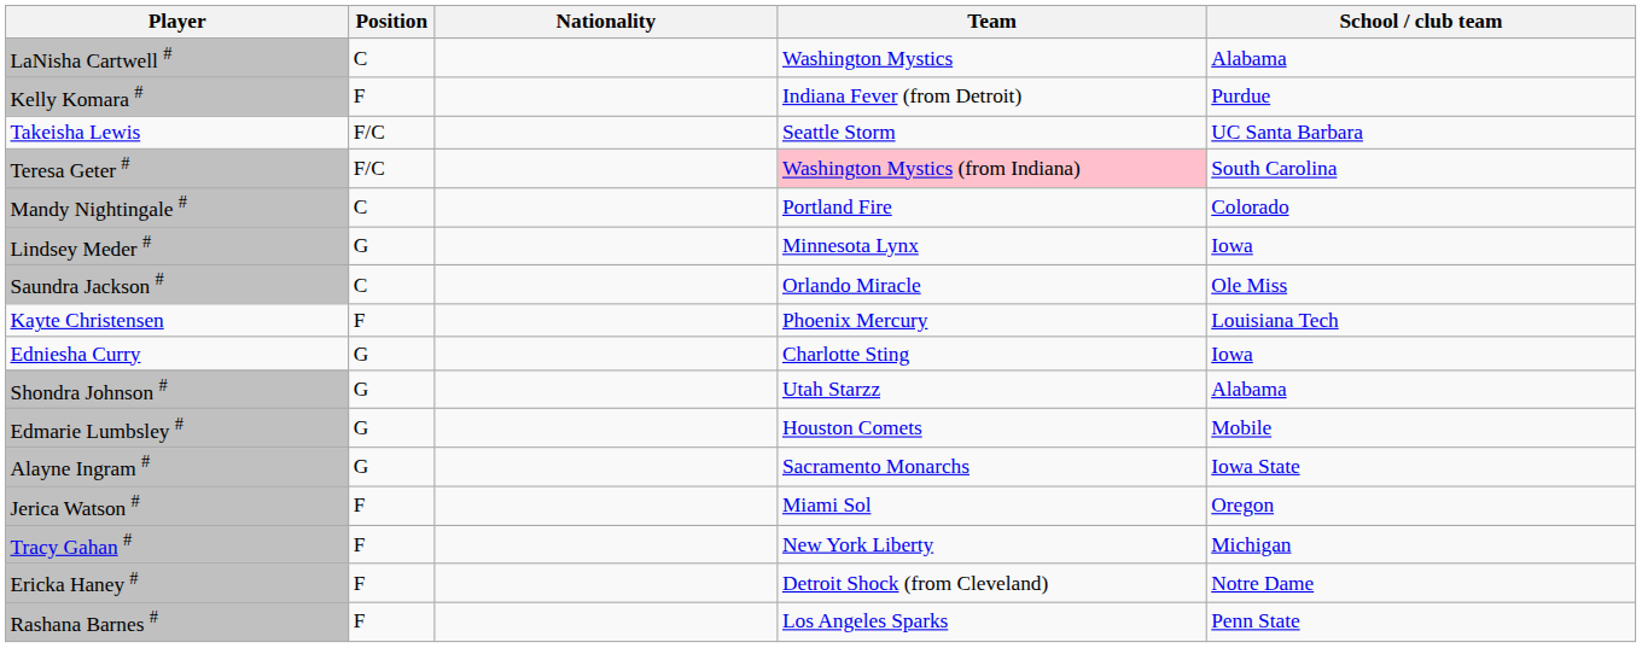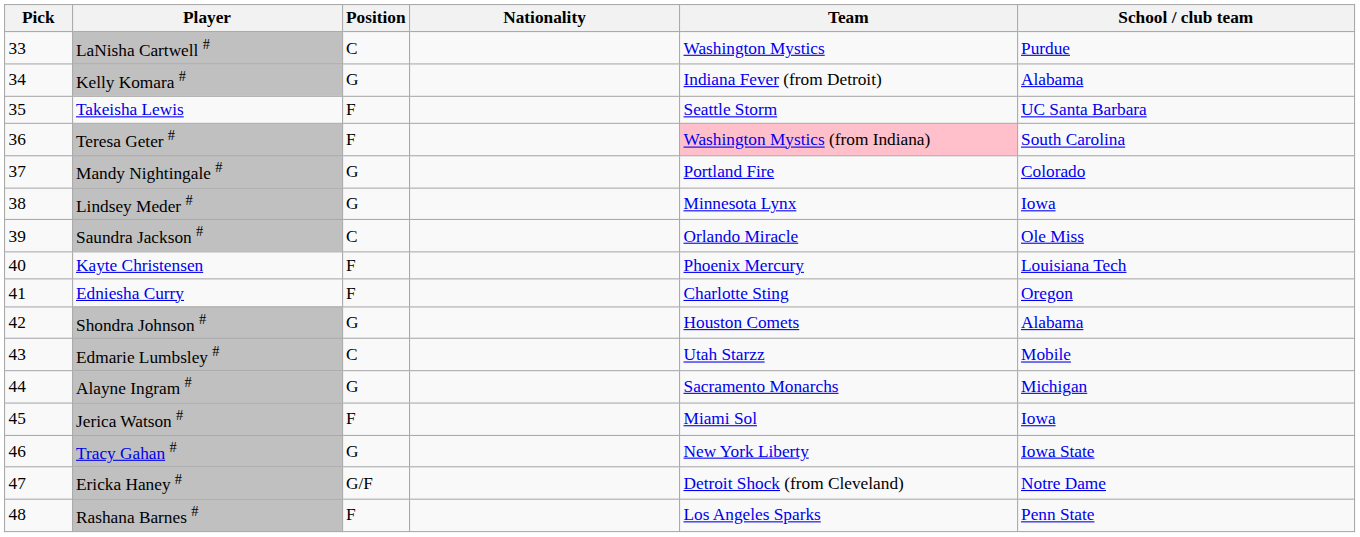 <table class="wikitable sortable">
 <tr>
+<th style="width:5%;">Pick</th>
 <th style="width:20%;">Player</th>
 <th style="width:5%;">Position</th>
 <th style="width:20%;">Nationality</th>
 <th style="width:25%;">Team</th>
 <th style="width:25%;">School / club team</th>
 </tr>
 <tr>
+<td>33</td>
 <td bgcolor=#C0C0C0>LaNisha Cartwell <sup>#</sup></td>
 <td>C</td>
 <td></td>
 <td><a href='#'>Washington Mystics</a></td>
+<td><a href='#'>Purdue</a></td>
+</tr>
+<tr>
+<td>34</td>
+<td bgcolor=#C0C0C0>Kelly Komara <sup>#</sup></td>
+<td>G</td>
+<td></td>
+<td><a href='#'>Indiana Fever</a> (from Detroit)</td>
 <td><a href='#'>Alabama</a></td>
 </tr>
 <tr>
-<td bgcolor=#C0C0C0>Kelly Komara <sup>#</sup></td>
+<td>35</td>
+<td><a href='#'>Takeisha Lewis</a></td>
 <td>F</td>
-<td></td>
-<td><a href='#'>Indiana Fever</a> (from Detroit)</td>
-<td><a href='#'>Purdue</a></td>
-</tr>
-<tr>
-<td><a href='#'>Takeisha Lewis</a></td>
-<td>F/C</td>
 <td></td>
 <td><a href='#'>Seattle Storm</a></td>
 <td><a href='#'>UC Santa Barbara</a></td>
 </tr>
 <tr>
+<td>36</td>
 <td bgcolor=#C0C0C0>Teresa Geter <sup>#</sup></td>
-<td>F/C</td>
+<td>F</td>
 <td></td>
 <td style="background: pink;"><a href='#'>Washington Mystics</a> (from Indiana)</td>
 <td><a href='#'>South Carolina</a></td>
 </tr>
 <tr>
+<td>37</td>
 <td bgcolor=#C0C0C0>Mandy Nightingale <sup>#</sup></td>
-<td>C</td>
+<td>G</td>
 <td></td>
 <td><a href='#'>Portland Fire</a></td>
 <td><a href='#'>Colorado</a></td>
 </tr>
 <tr>
+<td>38</td>
 <td bgcolor=#C0C0C0>Lindsey Meder <sup>#</sup></td>
 <td>G</td>
 <td></td>
 <td><a href='#'>Minnesota Lynx</a></td>
 <td><a href='#'>Iowa</a></td>
 </tr>
 <tr>
+<td>39</td>
 <td bgcolor=#C0C0C0>Saundra Jackson <sup>#</sup></td>
 <td>C</td>
 <td></td>
 <td><a href='#'>Orlando Miracle</a></td>
 <td><a href='#'>Ole Miss</a></td>
 </tr>
 <tr>
+<td>40</td>
 <td><a href='#'>Kayte Christensen</a></td>
 <td>F</td>
 <td></td>
 <td><a href='#'>Phoenix Mercury</a></td>
 <td><a href='#'>Louisiana Tech</a></td>
 </tr>
 <tr>
+<td>41</td>
 <td><a href='#'>Edniesha Curry</a></td>
-<td>G</td>
+<td>F</td>
 <td></td>
 <td><a href='#'>Charlotte Sting</a></td>
-<td><a href='#'>Iowa</a></td>
+<td><a href='#'>Oregon</a></td>
 </tr>
 <tr>
+<td>42</td>
 <td bgcolor=#C0C0C0>Shondra Johnson <sup>#</sup></td>
 <td>G</td>
 <td></td>
-<td><a href='#'>Utah Starzz</a></td>
+<td><a href='#'>Houston Comets</a></td>
 <td><a href='#'>Alabama</a></td>
 </tr>
 <tr>
+<td>43</td>
 <td bgcolor=#C0C0C0>Edmarie Lumbsley <sup>#</sup></td>
-<td>G</td>
+<td>C</td>
 <td></td>
-<td><a href='#'>Houston Comets</a></td>
+<td><a href='#'>Utah Starzz</a></td>
 <td><a href='#'>Mobile</a></td>
 </tr>
 <tr>
+<td>44</td>
 <td bgcolor=#C0C0C0>Alayne Ingram <sup>#</sup></td>
 <td>G</td>
 <td></td>
 <td><a href='#'>Sacramento Monarchs</a></td>
-<td><a href='#'>Iowa State</a></td>
+<td><a href='#'>Michigan</a></td>
 </tr>
 <tr>
+<td>45</td>
 <td bgcolor=#C0C0C0>Jerica Watson <sup>#</sup></td>
 <td>F</td>
 <td></td>
 <td><a href='#'>Miami Sol</a></td>
-<td><a href='#'>Oregon</a></td>
+<td><a href='#'>Iowa</a></td>
 </tr>
 <tr>
+<td>46</td>
 <td bgcolor=#C0C0C0><a href='#'>Tracy Gahan</a> <sup>#</sup></td>
-<td>F</td>
+<td>G</td>
 <td></td>
 <td><a href='#'>New York Liberty</a></td>
-<td><a href='#'>Michigan</a></td>
+<td><a href='#'>Iowa State</a></td>
 </tr>
 <tr>
+<td>47</td>
 <td bgcolor=#C0C0C0>Ericka Haney <sup>#</sup></td>
-<td>F</td>
+<td>G/F</td>
 <td></td>
 <td><a href='#'>Detroit Shock</a> (from Cleveland)</td>
 <td><a href='#'>Notre Dame</a></td>
 </tr>
 <tr>
+<td>48</td>
 <td bgcolor=#C0C0C0>Rashana Barnes <sup>#</sup></td>
 <td>F</td>
 <td></td>
 <td><a href='#'>Los Angeles Sparks</a></td>
 <td><a href='#'>Penn State</a></td>
 </tr>
 </table>
